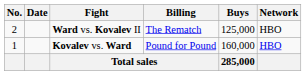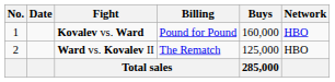 <table class="wikitable sortable">
 <tr>
 <th>No.</th>
 <th>Date</th>
 <th>Fight</th>
 <th>Billing</th>
 <th>Buys</th>
 <th>Network</th>
 </tr>
 <tr>
+<td align=center>1</td>
+<td></td>
+<td><strong>Kovalev</strong> vs. <strong>Ward</strong></td>
+<td><a href='#'>Pound for Pound</a></td>
+<td>160,000</td>
+<td><a href='#'>HBO</a></td>
+</tr>
+<tr>
 <td align=center>2</td>
 <td></td>
 <td><strong>Ward</strong> vs. <strong>Kovalev</strong> II</td>
 <td><a href='#'>The Rematch</a></td>
 <td>125,000</td>
 <td>HBO</td>
-</tr>
-<tr>
-<td align=center>1</td>
-<td></td>
-<td><strong>Kovalev</strong> vs. <strong>Ward</strong></td>
-<td><a href='#'>Pound for Pound</a></td>
-<td>160,000</td>
-<td><a href='#'>HBO</a></td>
 </tr>
 <tr>
 <th></th>
 <th></th>
 <th colspan="2">Total sales</th>
 <th>285,000</th>
 <th></th>
 </tr>
 </table>
